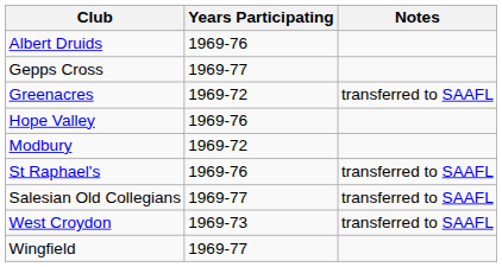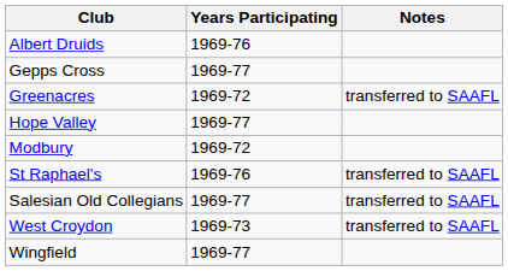 <table class="wikitable">
 <tr>
 <th>Club</th>
 <th>Years Participating</th>
 <th>Notes</th>
 </tr>
 <tr>
 <td><a href='#'>Albert Druids</a></td>
 <td>1969-76 </td>
 <td></td>
 </tr>
 <tr>
 <td>Gepps Cross</td>
 <td>1969-77 </td>
 <td></td>
 </tr>
 <tr>
 <td><a href='#'>Greenacres</a></td>
 <td>1969-72 </td>
 <td>transferred to <a href='#'>SAAFL</a></td>
 </tr>
 <tr>
 <td><a href='#'>Hope Valley</a></td>
-<td>1969-76 </td>
+<td>1969-77 </td>
 <td></td>
 </tr>
 <tr>
 <td><a href='#'>Modbury</a></td>
 <td>1969-72 </td>
 <td></td>
 </tr>
 <tr>
 <td><a href='#'>St Raphael's</a></td>
 <td>1969-76 </td>
 <td>transferred to <a href='#'>SAAFL</a></td>
 </tr>
 <tr>
 <td>Salesian Old Collegians</td>
 <td>1969-77 </td>
 <td>transferred to <a href='#'>SAAFL</a></td>
 </tr>
 <tr>
 <td><a href='#'>West Croydon</a></td>
 <td>1969-73</td>
 <td>transferred to <a href='#'>SAAFL</a></td>
 </tr>
 <tr>
 <td>Wingfield</td>
 <td>1969-77 </td>
 <td></td>
 </tr>
 </table>
